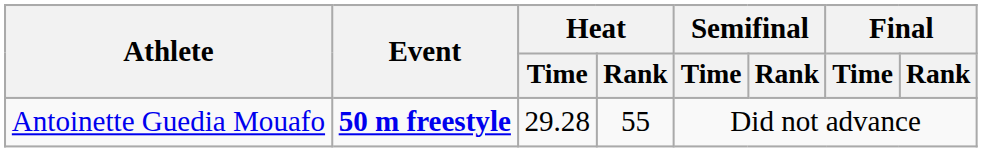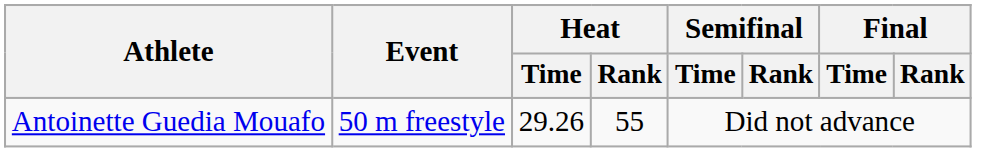 <table class=wikitable style="font-size:90%">
 <tr>
 <th rowspan="2">Athlete</th>
 <th rowspan="2">Event</th>
 <th colspan="2">Heat</th>
 <th colspan="2">Semifinal</th>
 <th colspan="2">Final</th>
 </tr>
 <tr style="font-size:95%">
 <th>Time</th>
 <th>Rank</th>
 <th>Time</th>
 <th>Rank</th>
 <th>Time</th>
 <th>Rank</th>
 </tr>
 <tr align=center>
 <td align=left><a href='#'>Antoinette Guedia Mouafo</a></td>
-<td align=left><strong><a href='#'>50 m freestyle</a></strong></td>
-<td>29.28</td>
+<td align=left><a href='#'>50 m freestyle</a></td>
+<td>29.26</td>
 <td>55</td>
 <td colspan=4>Did not advance</td>
 </tr>
 </table>
